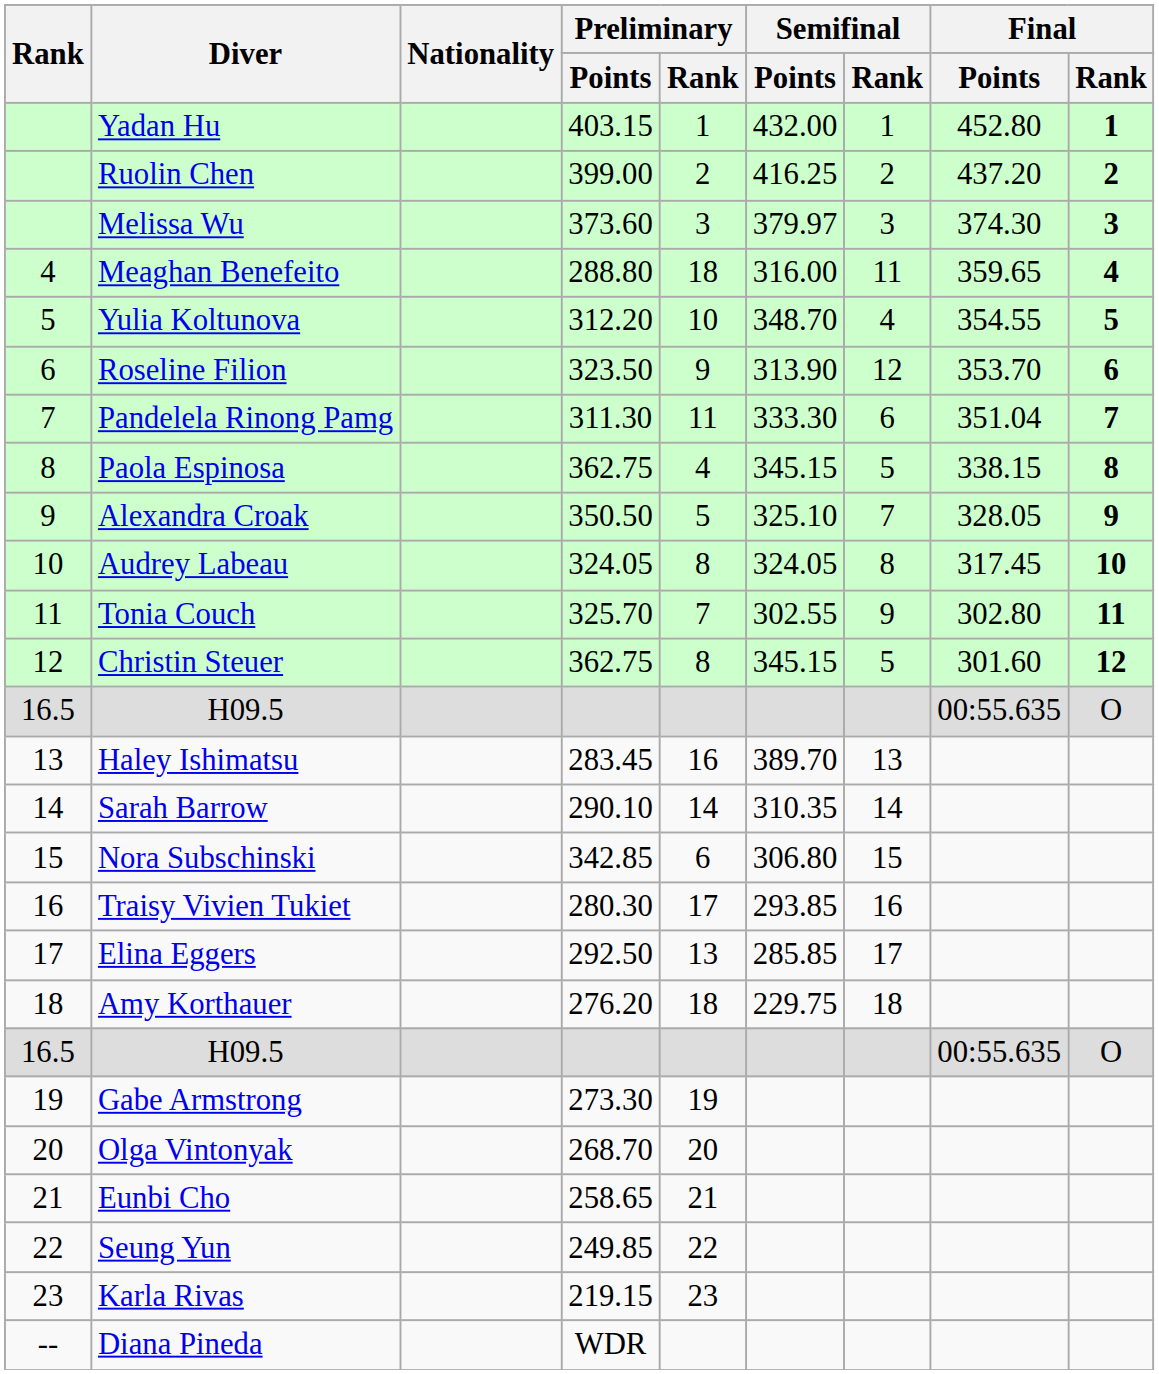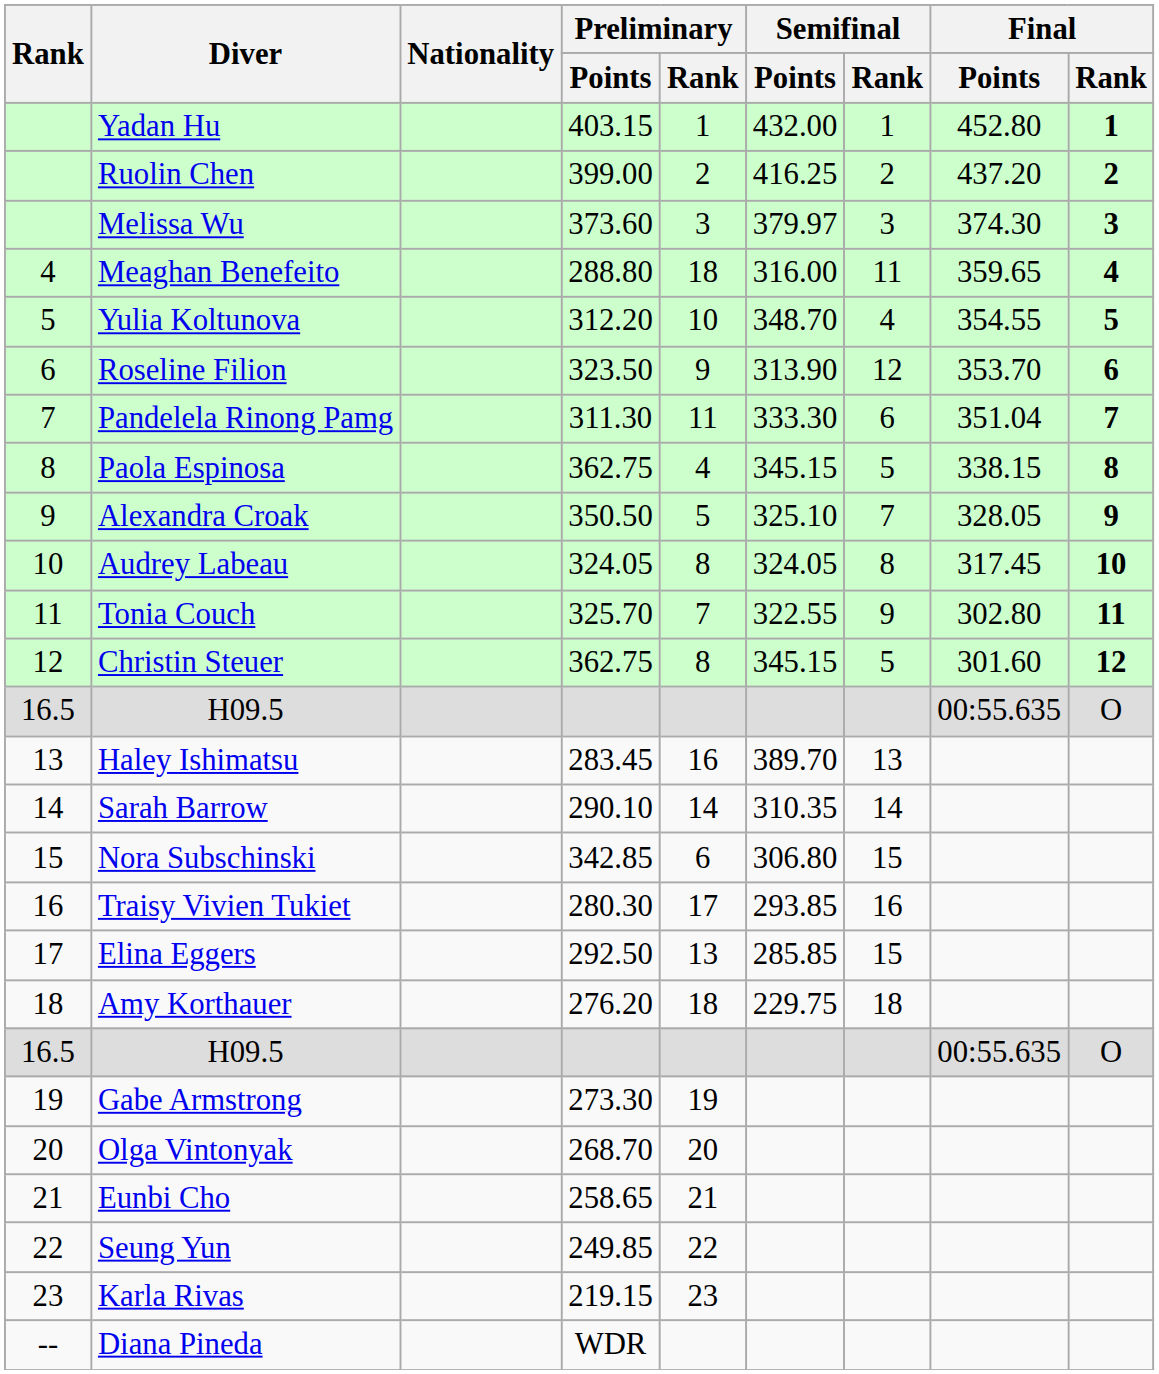 <table class="wikitable" style="text-align:center">
 <tr>
 <th rowspan="2">Rank</th>
 <th rowspan="2">Diver</th>
 <th rowspan="2">Nationality</th>
 <th colspan="2">Preliminary</th>
 <th colspan="2">Semifinal</th>
 <th colspan="2">Final</th>
 </tr>
 <tr>
 <th>Points</th>
 <th>Rank</th>
 <th>Points</th>
 <th>Rank</th>
 <th>Points</th>
 <th>Rank</th>
 </tr>
 <tr bgcolor=ccffcc>
 <td></td>
 <td align=left><a href='#'>Yadan Hu</a></td>
 <td align=left></td>
 <td>403.15</td>
 <td>1</td>
 <td>432.00</td>
 <td>1</td>
 <td>452.80</td>
 <td><strong>1</strong></td>
 </tr>
 <tr bgcolor=ccffcc>
 <td></td>
 <td align=left><a href='#'>Ruolin Chen</a></td>
 <td align=left></td>
 <td>399.00</td>
 <td>2</td>
 <td>416.25</td>
 <td>2</td>
 <td>437.20</td>
 <td><strong>2</strong></td>
 </tr>
 <tr bgcolor=ccffcc>
 <td></td>
 <td align=left><a href='#'>Melissa Wu</a></td>
 <td align=left></td>
 <td>373.60</td>
 <td>3</td>
 <td>379.97</td>
 <td>3</td>
 <td>374.30</td>
 <td><strong>3</strong></td>
 </tr>
 <tr bgcolor=ccffcc>
 <td>4</td>
 <td align=left><a href='#'>Meaghan Benefeito</a></td>
 <td align=left></td>
 <td>288.80</td>
 <td>18</td>
 <td>316.00</td>
 <td>11</td>
 <td>359.65</td>
 <td><strong>4</strong></td>
 </tr>
 <tr bgcolor=ccffcc>
 <td>5</td>
 <td align=left><a href='#'>Yulia Koltunova</a></td>
 <td align=left></td>
 <td>312.20</td>
 <td>10</td>
 <td>348.70</td>
 <td>4</td>
 <td>354.55</td>
 <td><strong>5</strong></td>
 </tr>
 <tr bgcolor=ccffcc>
 <td>6</td>
 <td align=left><a href='#'>Roseline Filion</a></td>
 <td align=left></td>
 <td>323.50</td>
 <td>9</td>
 <td>313.90</td>
 <td>12</td>
 <td>353.70</td>
 <td><strong>6</strong></td>
 </tr>
 <tr bgcolor=ccffcc>
 <td>7</td>
 <td align=left><a href='#'>Pandelela Rinong Pamg</a></td>
 <td align=left></td>
 <td>311.30</td>
 <td>11</td>
 <td>333.30</td>
 <td>6</td>
 <td>351.04</td>
 <td><strong>7</strong></td>
 </tr>
 <tr bgcolor=ccffcc>
 <td>8</td>
 <td align=left><a href='#'>Paola Espinosa</a></td>
 <td align=left></td>
 <td>362.75</td>
 <td>4</td>
 <td>345.15</td>
 <td>5</td>
 <td>338.15</td>
 <td><strong>8</strong></td>
 </tr>
 <tr bgcolor=ccffcc>
 <td>9</td>
 <td align=left><a href='#'>Alexandra Croak</a></td>
 <td align=left></td>
 <td>350.50</td>
 <td>5</td>
 <td>325.10</td>
 <td>7</td>
 <td>328.05</td>
 <td><strong>9</strong></td>
 </tr>
 <tr bgcolor=ccffcc>
 <td>10</td>
 <td align=left><a href='#'>Audrey Labeau</a></td>
 <td align=left></td>
 <td>324.05</td>
 <td>8</td>
 <td>324.05</td>
 <td>8</td>
 <td>317.45</td>
 <td><strong>10</strong></td>
 </tr>
 <tr bgcolor=ccffcc>
 <td>11</td>
 <td align=left><a href='#'>Tonia Couch</a></td>
 <td align=left></td>
 <td>325.70</td>
 <td>7</td>
-<td>302.55</td>
+<td>322.55</td>
 <td>9</td>
 <td>302.80</td>
 <td><strong>11</strong></td>
 </tr>
 <tr bgcolor=ccffcc>
 <td>12</td>
 <td align=left><a href='#'>Christin Steuer</a></td>
 <td align=left></td>
 <td>362.75</td>
 <td>8</td>
 <td>345.15</td>
 <td>5</td>
 <td>301.60</td>
 <td><strong>12</strong></td>
 </tr>
 <tr bgcolor=#DDDDDD>
 <td><span>16.5</span></td>
 <td><span>H09.5</span></td>
 <td></td>
 <td></td>
 <td></td>
 <td></td>
 <td></td>
 <td><span>00:55.635</span></td>
 <td><span>O</span></td>
 </tr>
 <tr>
 <td>13</td>
 <td align=left><a href='#'>Haley Ishimatsu</a></td>
 <td align=left></td>
 <td>283.45</td>
 <td>16</td>
 <td>389.70</td>
 <td>13</td>
 <td></td>
 <td></td>
 </tr>
 <tr>
 <td>14</td>
 <td align=left><a href='#'>Sarah Barrow</a></td>
 <td align=left></td>
 <td>290.10</td>
 <td>14</td>
 <td>310.35</td>
 <td>14</td>
 <td></td>
 <td></td>
 </tr>
 <tr>
 <td>15</td>
 <td align=left><a href='#'>Nora Subschinski</a></td>
 <td align=left></td>
 <td>342.85</td>
 <td>6</td>
 <td>306.80</td>
 <td>15</td>
 <td></td>
 <td></td>
 </tr>
 <tr>
 <td>16</td>
 <td align=left><a href='#'>Traisy Vivien Tukiet</a></td>
 <td align=left></td>
 <td>280.30</td>
 <td>17</td>
 <td>293.85</td>
 <td>16</td>
 <td></td>
 <td></td>
 </tr>
 <tr>
 <td>17</td>
 <td align=left><a href='#'>Elina Eggers</a></td>
 <td align=left></td>
 <td>292.50</td>
 <td>13</td>
 <td>285.85</td>
-<td>17</td>
+<td>15</td>
 <td></td>
 <td></td>
 </tr>
 <tr>
 <td>18</td>
 <td align=left><a href='#'>Amy Korthauer</a></td>
 <td align=left></td>
 <td>276.20</td>
 <td>18</td>
 <td>229.75</td>
 <td>18</td>
 <td></td>
 <td></td>
 </tr>
 <tr bgcolor=#DDDDDD>
 <td><span>16.5</span></td>
 <td><span>H09.5</span></td>
 <td></td>
 <td></td>
 <td></td>
 <td></td>
 <td></td>
 <td><span>00:55.635</span></td>
 <td><span>O</span></td>
 </tr>
 <tr>
 <td>19</td>
 <td align=left><a href='#'>Gabe Armstrong</a></td>
 <td align=left></td>
 <td>273.30</td>
 <td>19</td>
 <td></td>
 <td></td>
 <td></td>
 <td></td>
 </tr>
 <tr>
 <td>20</td>
 <td align=left><a href='#'>Olga Vintonyak</a></td>
 <td align=left></td>
 <td>268.70</td>
 <td>20</td>
 <td></td>
 <td></td>
 <td></td>
 <td></td>
 </tr>
 <tr>
 <td>21</td>
 <td align=left><a href='#'>Eunbi Cho</a></td>
 <td align=left></td>
 <td>258.65</td>
 <td>21</td>
 <td></td>
 <td></td>
 <td></td>
 <td></td>
 </tr>
 <tr>
 <td>22</td>
 <td align=left><a href='#'>Seung Yun</a></td>
 <td align=left></td>
 <td>249.85</td>
 <td>22</td>
 <td></td>
 <td></td>
 <td></td>
 <td></td>
 </tr>
 <tr>
 <td>23</td>
 <td align=left><a href='#'>Karla Rivas</a></td>
 <td align=left></td>
 <td>219.15</td>
 <td>23</td>
 <td></td>
 <td></td>
 <td></td>
 <td></td>
 </tr>
 <tr>
 <td>--</td>
 <td align=left><a href='#'>Diana Pineda</a></td>
 <td align=left></td>
 <td>WDR</td>
 <td></td>
 <td></td>
 <td></td>
 <td></td>
 <td></td>
 </tr>
 </table>
